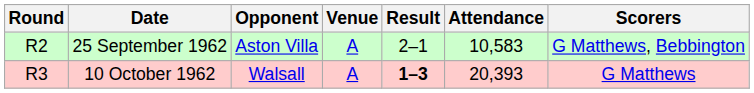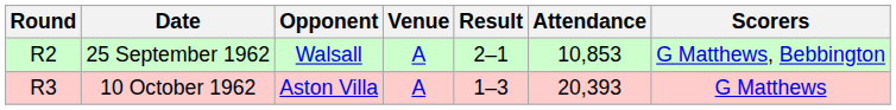 <table class="wikitable" style="font-size:100%; text-align:center">
 <tr>
 <th>Round</th>
 <th>Date</th>
 <th>Opponent</th>
 <th>Venue</th>
 <th>Result</th>
 <th>Attendance</th>
 <th>Scorers</th>
 </tr>
 <tr style="background-color: #CCFFCC;">
 <td>R2</td>
 <td>25 September 1962</td>
-<td><a href='#'>Aston Villa</a></td>
+<td><a href='#'>Walsall</a></td>
 <td><a href='#'>A</a></td>
 <td>2–1</td>
-<td>10,583</td>
+<td>10,853</td>
 <td><a href='#'>G Matthews</a>, <a href='#'>Bebbington</a></td>
 </tr>
 <tr style="background-color: #FFCCCC;">
 <td>R3</td>
 <td>10 October 1962</td>
-<td><a href='#'>Walsall</a></td>
+<td><a href='#'>Aston Villa</a></td>
 <td><a href='#'>A</a></td>
-<td><strong>1–3</strong></td>
+<td>1–3</td>
 <td>20,393</td>
 <td><a href='#'>G Matthews</a></td>
 </tr>
 </table>
